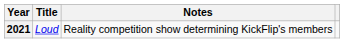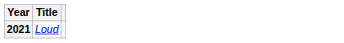 <table class="wikitable plainrowheaders sortable">
 <tr>
 <th scope="col">Year</th>
 <th scope="col">Title</th>
-<th scope="col" class="unsortable">Notes</th>
 <th scope="col" class="unsortable"></th>
 </tr>
 <tr>
 <th scope="row">2021</th>
 <td><em><a href='#'>Loud</a></em></td>
-<td>Reality competition show determining KickFlip's members</td>
 <td style="text-align:center"></td>
 </tr>
 </table>
